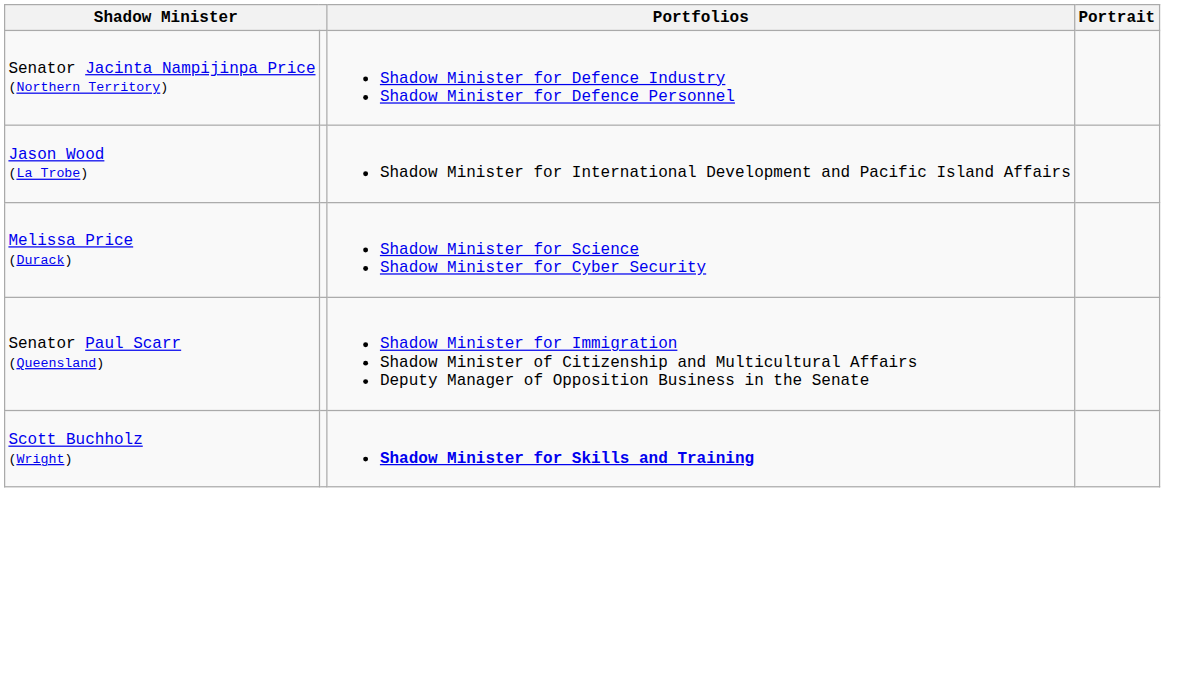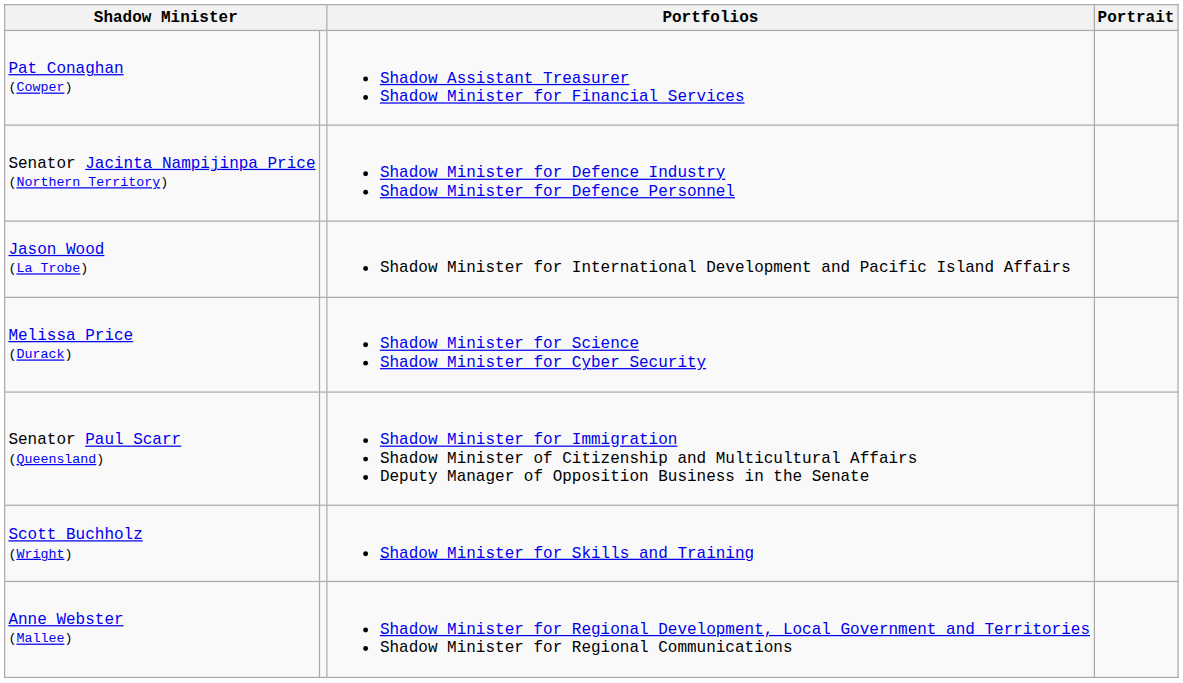 <table class="wikitable sortable">
 <tr>
 <th colspan=2>Shadow Minister</th>
 <th>Portfolios</th>
 <th>Portrait</th>
+</tr>
+<tr>
+<td><a href='#'>Pat Conaghan</a> <br><small>(<a href='#'>Cowper</a>)</small></td>
+<td></td>
+<td><br><ul><li><a href='#'>Shadow Assistant Treasurer</a></li><li><a href='#'>Shadow Minister for Financial Services</a></li></ul></td>
+<td></td>
 </tr>
 <tr>
 <td>Senator <a href='#'>Jacinta Nampijinpa Price</a><br><small>(<a href='#'>Northern Territory</a>)</small></td>
 <td></td>
 <td><br><ul><li><a href='#'>Shadow Minister for Defence Industry</a></li><li><a href='#'>Shadow Minister for Defence Personnel</a></li></ul></td>
 <td></td>
 </tr>
 <tr>
 <td><a href='#'>Jason Wood</a> <br><small>(<a href='#'>La Trobe</a>)</small></td>
 <td></td>
 <td><br><ul><li>Shadow Minister for International Development and Pacific Island Affairs</li></ul></td>
 <td></td>
 </tr>
 <tr>
 <td><a href='#'>Melissa Price</a> <br><small>(<a href='#'>Durack</a>)</small></td>
 <td></td>
 <td><br><ul><li><a href='#'>Shadow Minister for Science</a></li><li><a href='#'>Shadow Minister for Cyber Security</a></li></ul></td>
 <td></td>
 </tr>
 <tr>
 <td>Senator <a href='#'>Paul Scarr</a><br><small>(<a href='#'>Queensland</a>)</small></td>
 <td></td>
 <td><br><ul><li><a href='#'>Shadow Minister for Immigration</a></li><li>Shadow Minister of Citizenship and Multicultural Affairs</li><li>Deputy Manager of Opposition Business in the Senate</li></ul></td>
 <td></td>
 </tr>
 <tr>
 <td><a href='#'>Scott Buchholz</a> <br><small>(<a href='#'>Wright</a>)</small></td>
 <td></td>
-<td><strong><br><ul><li><a href='#'>Shadow Minister for Skills and Training</a></li></ul></strong></td>
+<td><br><ul><li><a href='#'>Shadow Minister for Skills and Training</a></li></ul></td>
+<td></td>
+</tr>
+<tr>
+<td><a href='#'>Anne Webster</a> <br><small>(<a href='#'>Mallee</a>)</small></td>
+<td></td>
+<td><br><ul><li><a href='#'>Shadow Minister for Regional Development, Local Government and Territories</a></li><li>Shadow Minister for Regional Communications</li></ul></td>
 <td></td>
 </tr>
 </table>
